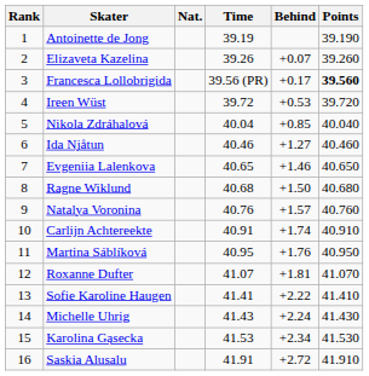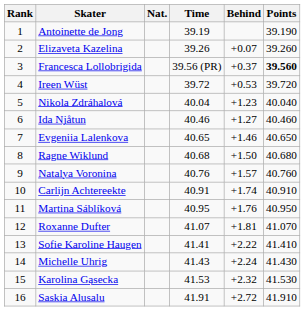 <table class="wikitable sortable" border="1" style="text-align:center">
 <tr>
 <th>Rank</th>
 <th>Skater</th>
 <th>Nat.</th>
 <th>Time</th>
 <th>Behind</th>
 <th>Points</th>
 </tr>
 <tr>
 <td>1</td>
 <td align=left><a href='#'>Antoinette de Jong</a></td>
 <td></td>
 <td>39.19</td>
 <td></td>
 <td>39.190</td>
 </tr>
 <tr>
 <td>2</td>
 <td align=left><a href='#'>Elizaveta Kazelina</a></td>
 <td></td>
 <td>39.26</td>
 <td>+0.07</td>
 <td>39.260</td>
 </tr>
 <tr>
 <td>3</td>
 <td align=left><a href='#'>Francesca Lollobrigida</a></td>
 <td></td>
 <td>39.56 (PR)</td>
-<td>+0.17</td>
+<td>+0.37</td>
 <td><strong>39.560</strong></td>
 </tr>
 <tr>
 <td>4</td>
 <td align=left><a href='#'>Ireen Wüst</a></td>
 <td></td>
 <td>39.72</td>
 <td>+0.53</td>
 <td>39.720</td>
 </tr>
 <tr>
 <td>5</td>
 <td align=left><a href='#'>Nikola Zdráhalová</a></td>
 <td></td>
 <td>40.04</td>
-<td>+0.85</td>
+<td>+1.23</td>
 <td>40.040</td>
 </tr>
 <tr>
 <td>6</td>
 <td align=left><a href='#'>Ida Njåtun</a></td>
 <td></td>
 <td>40.46</td>
 <td>+1.27</td>
 <td>40.460</td>
 </tr>
 <tr>
 <td>7</td>
 <td align=left><a href='#'>Evgeniia Lalenkova</a></td>
 <td></td>
 <td>40.65</td>
 <td>+1.46</td>
 <td>40.650</td>
 </tr>
 <tr>
 <td>8</td>
 <td align=left><a href='#'>Ragne Wiklund</a></td>
 <td></td>
 <td>40.68</td>
 <td>+1.50</td>
 <td>40.680</td>
 </tr>
 <tr>
 <td>9</td>
 <td align=left><a href='#'>Natalya Voronina</a></td>
 <td></td>
 <td>40.76</td>
 <td>+1.57</td>
 <td>40.760</td>
 </tr>
 <tr>
 <td>10</td>
 <td align=left><a href='#'>Carlijn Achtereekte</a></td>
 <td></td>
 <td>40.91</td>
 <td>+1.74</td>
 <td>40.910</td>
 </tr>
 <tr>
 <td>11</td>
 <td align=left><a href='#'>Martina Sáblíková</a></td>
 <td></td>
 <td>40.95</td>
 <td>+1.76</td>
 <td>40.950</td>
 </tr>
 <tr>
 <td>12</td>
 <td align=left><a href='#'>Roxanne Dufter</a></td>
 <td></td>
 <td>41.07</td>
 <td>+1.81</td>
 <td>41.070</td>
 </tr>
 <tr>
 <td>13</td>
 <td align=left><a href='#'>Sofie Karoline Haugen</a></td>
 <td></td>
 <td>41.41</td>
 <td>+2.22</td>
 <td>41.410</td>
 </tr>
 <tr>
 <td>14</td>
 <td align=left><a href='#'>Michelle Uhrig</a></td>
 <td></td>
 <td>41.43</td>
 <td>+2.24</td>
 <td>41.430</td>
 </tr>
 <tr>
 <td>15</td>
 <td align=left><a href='#'>Karolina Gąsecka</a></td>
 <td></td>
 <td>41.53</td>
-<td>+2.34</td>
+<td>+2.32</td>
 <td>41.530</td>
 </tr>
 <tr>
 <td>16</td>
 <td align=left><a href='#'>Saskia Alusalu</a></td>
 <td></td>
 <td>41.91</td>
 <td>+2.72</td>
 <td>41.910</td>
 </tr>
 </table>
